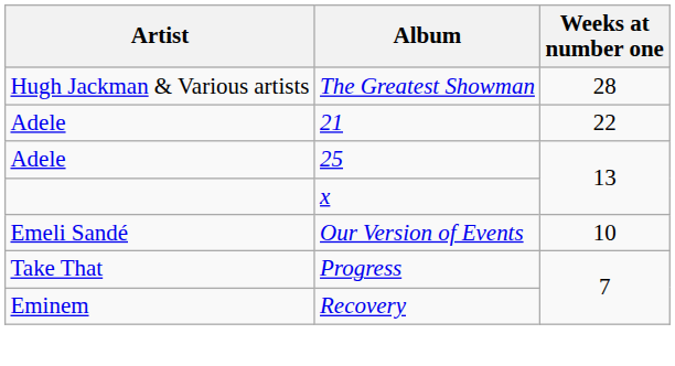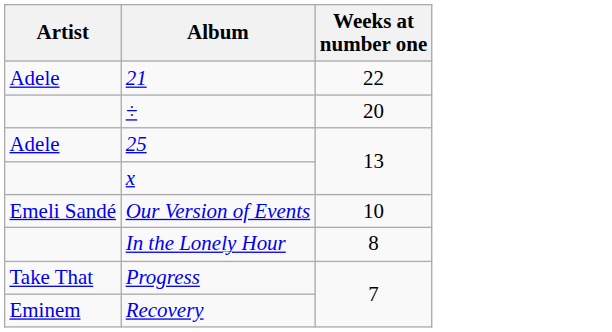 <table class="wikitable sortable" style="text-align:center;">
 <tr>
 <th scope=col>Artist</th>
 <th scope=col>Album</th>
 <th scope=col>Weeks at<br>number one</th>
 </tr>
 <tr>
-<td align=left><a href='#'>Hugh Jackman</a> & Various artists</td>
-<td align=left><em><a href='#'>The Greatest Showman</a></em></td>
-<td>28</td>
-</tr>
-<tr>
 <td align=left><a href='#'>Adele</a></td>
 <td align=left><em><a href='#'>21</a></em></td>
 <td>22</td>
+</tr>
+<tr>
+<td align=left></td>
+<td align=left><em><a href='#'>÷</a></em></td>
+<td>20</td>
 </tr>
 <tr>
 <td align=left><a href='#'>Adele</a></td>
 <td align=left><em><a href='#'>25</a></em></td>
 <td rowspan="2">13</td>
 </tr>
 <tr>
 <td align=left></td>
 <td align=left><em><a href='#'>x</a></em></td>
 </tr>
 <tr>
 <td align=left><a href='#'>Emeli Sandé</a></td>
 <td align=left><em><a href='#'>Our Version of Events</a></em></td>
 <td>10</td>
 </tr>
 <tr>
+<td align=left></td>
+<td align=left><em><a href='#'>In the Lonely Hour</a></em></td>
+<td>8</td>
+</tr>
+<tr>
 <td align=left><a href='#'>Take That</a></td>
 <td align=left><em><a href='#'>Progress</a></em></td>
 <td rowspan="2">7</td>
 </tr>
 <tr>
 <td align=left><a href='#'>Eminem</a></td>
 <td align=left><em><a href='#'>Recovery</a></em></td>
 </tr>
 </table>
